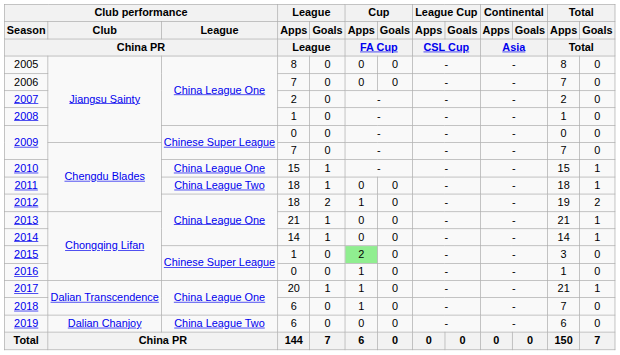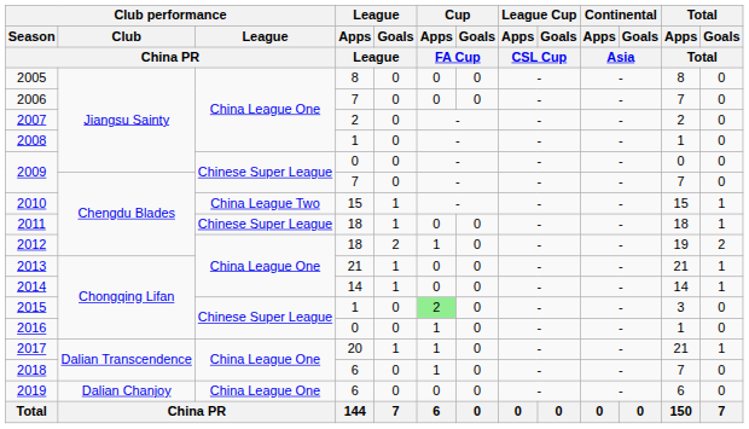 <table class="wikitable" style="text-align:center">
 <tr>
 <th colspan=3>Club performance</th>
 <th colspan=2>League</th>
 <th colspan=2>Cup</th>
 <th colspan=2>League Cup</th>
 <th colspan=2>Continental</th>
 <th colspan=2>Total</th>
 </tr>
 <tr>
 <th>Season</th>
 <th>Club</th>
 <th>League</th>
 <th>Apps</th>
 <th>Goals</th>
 <th>Apps</th>
 <th>Goals</th>
 <th>Apps</th>
 <th>Goals</th>
 <th>Apps</th>
 <th>Goals</th>
 <th>Apps</th>
 <th>Goals</th>
 </tr>
 <tr>
 <th colspan=3>China PR</th>
 <th colspan=2>League</th>
 <th colspan=2><a href='#'>FA Cup</a></th>
 <th colspan=2><a href='#'>CSL Cup</a></th>
 <th colspan=2><a href='#'>Asia</a></th>
 <th colspan=2>Total</th>
 </tr>
 <tr>
 <td>2005</td>
 <td rowspan="5"><a href='#'>Jiangsu Sainty</a></td>
 <td rowspan="4"><a href='#'>China League One</a></td>
 <td>8</td>
 <td>0</td>
 <td>0</td>
 <td>0</td>
 <td colspan="2">-</td>
 <td colspan="2">-</td>
 <td>8</td>
 <td>0</td>
 </tr>
 <tr>
 <td>2006</td>
 <td>7</td>
 <td>0</td>
 <td>0</td>
 <td>0</td>
 <td colspan="2">-</td>
 <td colspan="2">-</td>
 <td>7</td>
 <td>0</td>
 </tr>
 <tr>
 <td><a href='#'>2007</a></td>
 <td>2</td>
 <td>0</td>
 <td colspan="2">-</td>
 <td colspan="2">-</td>
 <td colspan="2">-</td>
 <td>2</td>
 <td>0</td>
 </tr>
 <tr>
 <td><a href='#'>2008</a></td>
 <td>1</td>
 <td>0</td>
 <td colspan="2">-</td>
 <td colspan="2">-</td>
 <td colspan="2">-</td>
 <td>1</td>
 <td>0</td>
 </tr>
 <tr>
 <td rowspan="2"><a href='#'>2009</a></td>
 <td rowspan="2"><a href='#'>Chinese Super League</a></td>
 <td>0</td>
 <td>0</td>
 <td colspan="2">-</td>
 <td colspan="2">-</td>
 <td colspan="2">-</td>
 <td>0</td>
 <td>0</td>
 </tr>
 <tr>
 <td rowspan="4"><a href='#'>Chengdu Blades</a></td>
 <td>7</td>
 <td>0</td>
 <td colspan="2">-</td>
 <td colspan="2">-</td>
 <td colspan="2">-</td>
 <td>7</td>
 <td>0</td>
 </tr>
 <tr>
 <td><a href='#'>2010</a></td>
-<td><a href='#'>China League One</a></td>
+<td rowspan="1"><a href='#'>China League Two</a></td>
 <td>15</td>
 <td>1</td>
 <td colspan="2">-</td>
 <td colspan="2">-</td>
 <td colspan="2">-</td>
 <td>15</td>
 <td>1</td>
 </tr>
 <tr>
 <td><a href='#'>2011</a></td>
-<td rowspan="1"><a href='#'>China League Two</a></td>
+<td><a href='#'>Chinese Super League</a></td>
 <td>18</td>
 <td>1</td>
 <td>0</td>
 <td>0</td>
 <td colspan="2">-</td>
 <td colspan="2">-</td>
 <td>18</td>
 <td>1</td>
 </tr>
 <tr>
 <td><a href='#'>2012</a></td>
 <td rowspan="3"><a href='#'>China League One</a></td>
 <td>18</td>
 <td>2</td>
 <td>1</td>
 <td>0</td>
 <td colspan="2">-</td>
 <td colspan="2">-</td>
 <td>19</td>
 <td>2</td>
 </tr>
 <tr>
 <td><a href='#'>2013</a></td>
 <td rowspan="4"><a href='#'>Chongqing Lifan</a></td>
 <td>21</td>
 <td>1</td>
 <td>0</td>
 <td>0</td>
 <td colspan="2">-</td>
 <td colspan="2">-</td>
 <td>21</td>
 <td>1</td>
 </tr>
 <tr>
 <td><a href='#'>2014</a></td>
 <td>14</td>
 <td>1</td>
 <td>0</td>
 <td>0</td>
 <td colspan="2">-</td>
 <td colspan="2">-</td>
 <td>14</td>
 <td>1</td>
 </tr>
 <tr>
 <td><a href='#'>2015</a></td>
 <td rowspan="2"><a href='#'>Chinese Super League</a></td>
 <td>1</td>
 <td>0</td>
 <td style="background: lightgreen;">2</td>
 <td>0</td>
 <td colspan="2">-</td>
 <td colspan="2">-</td>
 <td>3</td>
 <td>0</td>
 </tr>
 <tr>
 <td><a href='#'>2016</a></td>
 <td>0</td>
 <td>0</td>
 <td>1</td>
 <td>0</td>
 <td colspan="2">-</td>
 <td colspan="2">-</td>
 <td>1</td>
 <td>0</td>
 </tr>
 <tr>
 <td><a href='#'>2017</a></td>
 <td rowspan="2"><a href='#'>Dalian Transcendence</a></td>
 <td rowspan="2"><a href='#'>China League One</a></td>
 <td>20</td>
 <td>1</td>
 <td>1</td>
 <td>0</td>
 <td colspan="2">-</td>
 <td colspan="2">-</td>
 <td>21</td>
 <td>1</td>
 </tr>
 <tr>
 <td><a href='#'>2018</a></td>
 <td>6</td>
 <td>0</td>
 <td>1</td>
 <td>0</td>
 <td colspan="2">-</td>
 <td colspan="2">-</td>
 <td>7</td>
 <td>0</td>
 </tr>
 <tr>
 <td><a href='#'>2019</a></td>
 <td rowspan="1"><a href='#'>Dalian Chanjoy</a></td>
-<td rowspan="1"><a href='#'>China League Two</a></td>
+<td><a href='#'>China League One</a></td>
 <td>6</td>
 <td>0</td>
 <td>0</td>
 <td>0</td>
 <td colspan="2">-</td>
 <td colspan="2">-</td>
 <td>6</td>
 <td>0</td>
 </tr>
 <tr>
 <th rowspan=3>Total</th>
 <th colspan=2>China PR</th>
 <th>144</th>
 <th>7</th>
 <th>6</th>
 <th>0</th>
 <th>0</th>
 <th>0</th>
 <th>0</th>
 <th>0</th>
 <th>150</th>
 <th>7</th>
 </tr>
 </table>
